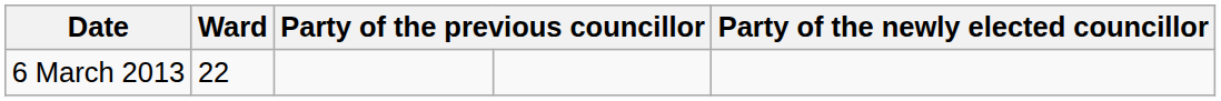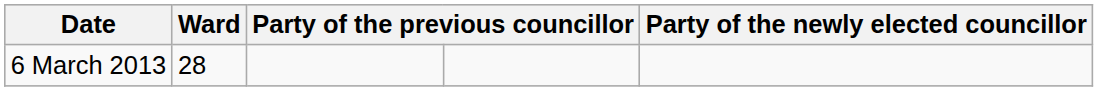 <table class="wikitable">
 <tr>
 <th>Date</th>
 <th>Ward</th>
 <th colspan=2>Party of the previous councillor</th>
 <th colspan=2>Party of the newly elected councillor</th>
 </tr>
 <tr>
 <td>6 March 2013</td>
-<td>22</td>
+<td>28</td>
 <td></td>
 <td></td>
 </tr>
 </table>
